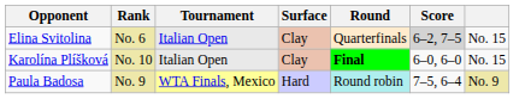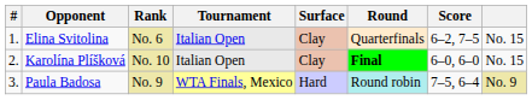 <table class="wikitable sortable">
 <tr>
+<th>#</th>
 <th>Opponent</th>
 <th>Rank</th>
 <th>Tournament</th>
 <th>Surface</th>
 <th>Round</th>
 <th>Score</th>
 <th></th>
 </tr>
 <tr>
+<td>1.</td>
 <td> <a href='#'>Elina Svitolina</a></td>
 <td bgcolor=eee8aa>No. 6</td>
 <td bgcolor=e9e9e9><a href='#'>Italian Open</a></td>
 <td bgcolor=ebc2af>Clay</td>
 <td bgcolor=ffebcd>Quarterfinals</td>
-<td style="background: lightgrey;">6–2, 7–5</td>
+<td>6–2, 7–5</td>
 <td>No. 15</td>
 </tr>
 <tr>
+<td>2.</td>
 <td> <a href='#'>Karolína Plíšková</a></td>
 <td bgcolor=eee8aa>No. 10</td>
 <td bgcolor=e9e9e9>Italian Open</td>
 <td bgcolor=ebc2af>Clay</td>
 <td bgcolor=lime><strong>Final</strong></td>
 <td>6–0, 6–0</td>
 <td>No. 15</td>
 </tr>
 <tr>
+<td>3.</td>
 <td> <a href='#'>Paula Badosa</a></td>
 <td bgcolor=eee8aa>No. 9</td>
 <td bgcolor=ffff99><a href='#'>WTA Finals</a>, Mexico</td>
 <td bgcolor=ccccff>Hard</td>
 <td bgcolor=afeeee>Round robin</td>
 <td>7–5, 6–4</td>
 <td bgcolor=eee8aa>No. 9</td>
 </tr>
 </table>
